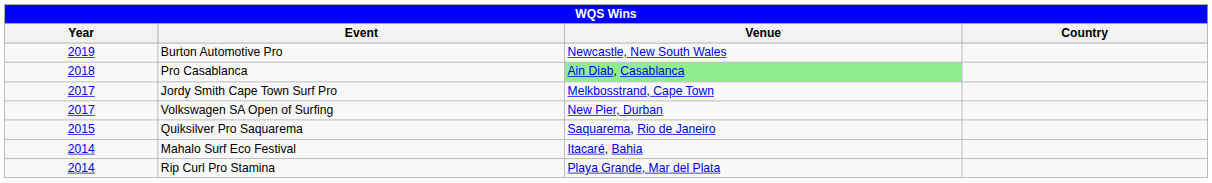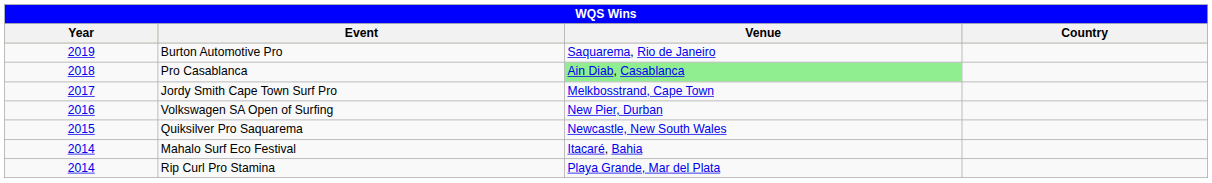 <table class="wikitable" style="width:100%;">
 <tr>
 <td colspan=4; style="background: blue; color: white" align="center"><strong>WQS Wins</strong></td>
 </tr>
 <tr bgcolor=#bdb76b>
 <th>Year</th>
 <th width=   33.8%>Event</th>
 <th width=     33%>Venue</th>
 <th>Country</th>
 </tr>
 <tr>
 <td style=text-align:center><a href='#'>2019</a></td>
 <td>Burton Automotive Pro</td>
-<td><a href='#'>Newcastle, New South Wales</a></td>
+<td><a href='#'>Saquarema</a>, <a href='#'>Rio de Janeiro</a></td>
 <td></td>
 </tr>
 <tr>
 <td style=text-align:center><a href='#'>2018</a></td>
 <td>Pro Casablanca</td>
 <td style="background: lightgreen;"><a href='#'>Ain Diab</a>, <a href='#'>Casablanca</a></td>
 <td></td>
 </tr>
 <tr>
 <td style=text-align:center><a href='#'>2017</a></td>
 <td>Jordy Smith Cape Town Surf Pro</td>
 <td><a href='#'>Melkbosstrand, Cape Town</a></td>
 <td></td>
 </tr>
 <tr>
-<td style=text-align:center><a href='#'>2017</a></td>
+<td style=text-align:center><a href='#'>2016</a></td>
 <td>Volkswagen SA Open of Surfing</td>
 <td><a href='#'>New Pier, Durban</a></td>
 <td></td>
 </tr>
 <tr>
 <td style=text-align:center><a href='#'>2015</a></td>
 <td>Quiksilver Pro Saquarema</td>
-<td><a href='#'>Saquarema</a>, <a href='#'>Rio de Janeiro</a></td>
+<td><a href='#'>Newcastle, New South Wales</a></td>
 <td></td>
 </tr>
 <tr>
 <td style=text-align:center><a href='#'>2014</a></td>
 <td>Mahalo Surf Eco Festival</td>
 <td><a href='#'>Itacaré</a>, <a href='#'>Bahia</a></td>
 <td></td>
 </tr>
 <tr>
 <td style=text-align:center><a href='#'>2014</a></td>
 <td>Rip Curl Pro Stamina</td>
 <td><a href='#'>Playa Grande, Mar del Plata</a></td>
 <td></td>
 </tr>
 </table>
